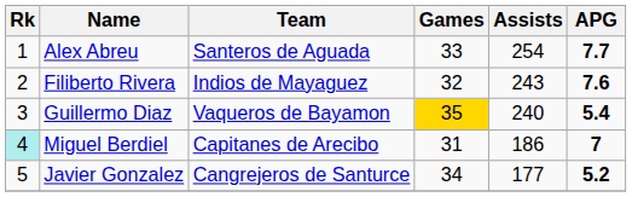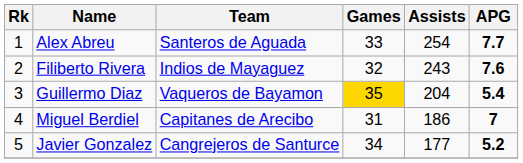 <table class="wikitable" style="text-align: center;">
 <tr>
 <th>Rk</th>
 <th>Name</th>
 <th>Team</th>
 <th>Games</th>
 <th>Assists</th>
 <th width=40>APG</th>
 </tr>
 <tr>
 <td>1</td>
 <td align="left"> <a href='#'>Alex Abreu</a></td>
 <td align="left"><a href='#'>Santeros de Aguada</a></td>
 <td>33</td>
 <td>254</td>
 <td><strong>7.7</strong></td>
 </tr>
 <tr>
 <td>2</td>
 <td align="left"> <a href='#'>Filiberto Rivera</a></td>
 <td align="left"><a href='#'>Indios de Mayaguez</a></td>
 <td>32</td>
 <td>243</td>
 <td><strong>7.6</strong></td>
 </tr>
 <tr>
 <td>3</td>
 <td align="left"> <a href='#'>Guillermo Diaz</a></td>
 <td align="left"><a href='#'>Vaqueros de Bayamon</a></td>
 <td style="background: gold;">35</td>
-<td>240</td>
+<td>204</td>
 <td><strong>5.4</strong></td>
 </tr>
 <tr>
-<td style="background: paleturquoise;">4</td>
+<td>4</td>
 <td align="left"> <a href='#'>Miguel Berdiel</a></td>
 <td align="left"><a href='#'>Capitanes de Arecibo</a></td>
 <td>31</td>
 <td>186</td>
 <td><strong>7</strong></td>
 </tr>
 <tr>
 <td>5</td>
 <td align="left"> <a href='#'>Javier Gonzalez</a></td>
 <td align="left"><a href='#'>Cangrejeros de Santurce</a></td>
 <td>34</td>
 <td>177</td>
 <td><strong>5.2</strong></td>
 </tr>
 <tr>
 </tr>
 </table>
